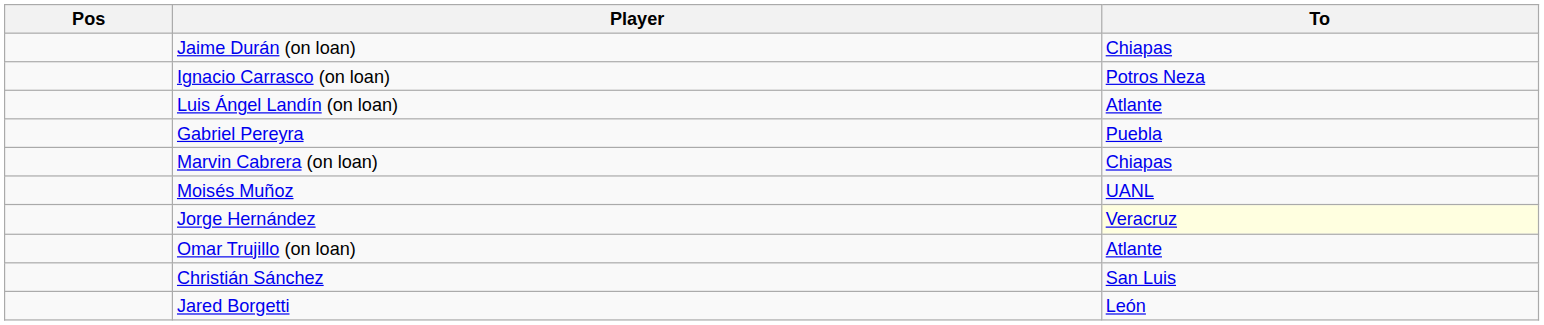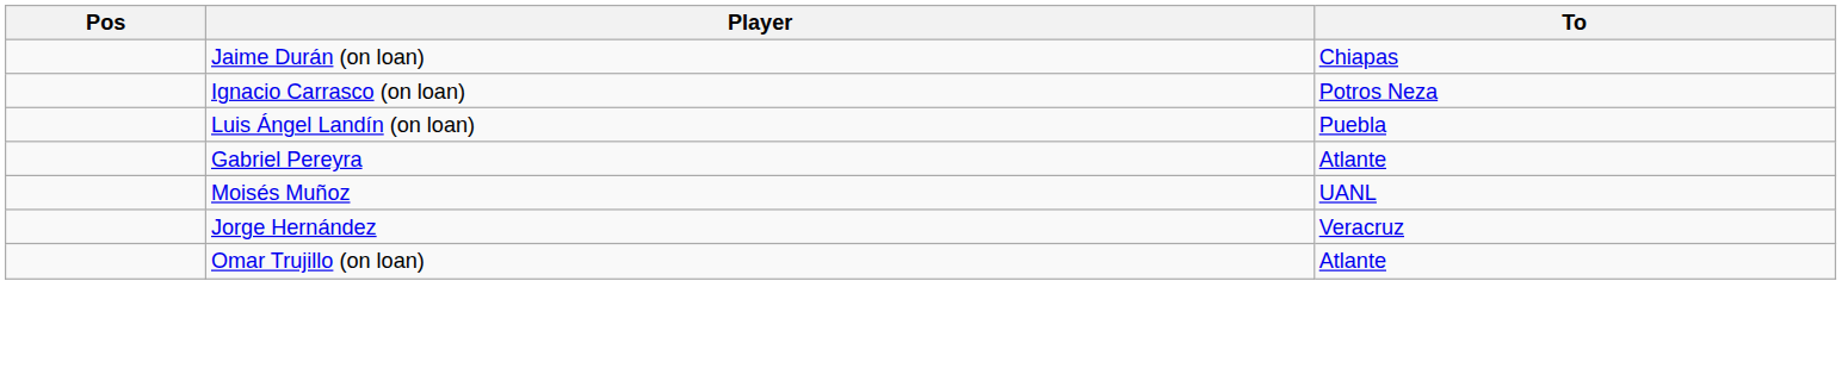 <table class="wikitable" style="width:65%; text-align:center; font-size:95%; text-align:left;">
 <tr>
 <th><strong>Pos</strong></th>
 <th><strong>Player</strong></th>
 <th><strong>To</strong></th>
 </tr>
 <tr>
 <td></td>
 <td> <a href='#'>Jaime Durán</a> (on loan)</td>
 <td> <a href='#'>Chiapas</a></td>
 </tr>
 <tr>
 <td></td>
 <td> <a href='#'>Ignacio Carrasco</a> (on loan)</td>
 <td> <a href='#'>Potros Neza</a></td>
 </tr>
 <tr>
 <td></td>
 <td> <a href='#'>Luis Ángel Landín</a> (on loan)</td>
-<td> <a href='#'>Atlante</a></td>
+<td> <a href='#'>Puebla</a></td>
 </tr>
 <tr>
 <td></td>
 <td> <a href='#'>Gabriel Pereyra</a></td>
-<td> <a href='#'>Puebla</a></td>
-</tr>
-<tr>
-<td></td>
-<td> <a href='#'>Marvin Cabrera</a> (on loan)</td>
-<td> <a href='#'>Chiapas</a></td>
+<td> <a href='#'>Atlante</a></td>
 </tr>
 <tr>
 <td></td>
 <td> <a href='#'>Moisés Muñoz</a></td>
 <td> <a href='#'>UANL</a></td>
 </tr>
 <tr>
 <td></td>
 <td> <a href='#'>Jorge Hernández</a></td>
-<td style="background: lightyellow;"> <a href='#'>Veracruz</a></td>
+<td> <a href='#'>Veracruz</a></td>
 </tr>
 <tr>
 <td></td>
 <td> <a href='#'>Omar Trujillo</a> (on loan)</td>
 <td> <a href='#'>Atlante</a></td>
 </tr>
-<tr>
-<td></td>
-<td> <a href='#'>Christián Sánchez</a></td>
-<td> <a href='#'>San Luis</a></td>
-</tr>
-<tr>
-<td></td>
-<td> <a href='#'>Jared Borgetti</a></td>
-<td> <a href='#'>León</a></td>
-</tr>
 </table>
